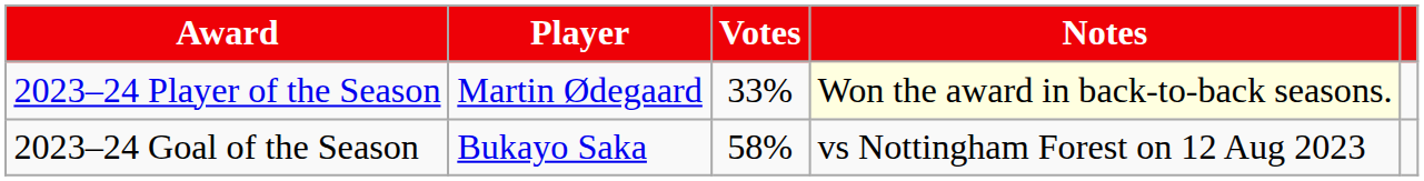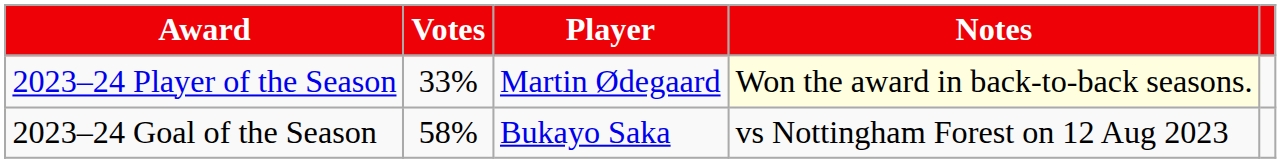 <table class="wikitable" style="text-align:center;">
 <tr>
 <th style="background-color:#ee0107; color:#ffffff;">Award</th>
+<th style="background-color:#ee0107; color:#ffffff;">Votes</th>
 <th style="background-color:#ee0107; color:#ffffff;">Player</th>
-<th style="background-color:#ee0107; color:#ffffff;">Votes</th>
 <th style="background-color:#ee0107; color:#ffffff;">Notes</th>
 <th style="background-color:#ee0107; color:#ffffff;"></th>
 </tr>
 <tr>
 <td style="text-align:left;"><a href='#'>2023–24 Player of the Season</a></td>
+<td>33%</td>
 <td style="text-align:left;"> <a href='#'>Martin Ødegaard</a></td>
-<td>33%</td>
 <td style="background: lightyellow; text-align:left;">Won the award in back-to-back seasons.</td>
 <td></td>
 </tr>
 <tr>
 <td style="text-align:left;">2023–24 Goal of the Season</td>
+<td>58%</td>
 <td style="text-align:left;"> <a href='#'>Bukayo Saka</a></td>
-<td>58%</td>
 <td style="text-align:left;">vs Nottingham Forest on 12 Aug 2023</td>
 <td></td>
 </tr>
 </table>
